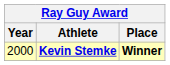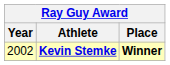 <table class="wikitable">
 <tr>
 <th colspan=3><strong><a href='#'>Ray Guy Award</a></strong></th>
 </tr>
 <tr>
 <th>Year</th>
 <th>Athlete</th>
 <th>Place</th>
 </tr>
 <tr style="background:#ffb;">
-<td>2000</td>
+<td>2002</td>
 <td><strong><a href='#'>Kevin Stemke</a></strong></td>
 <td><strong>Winner</strong></td>
 </tr>
 </table>
